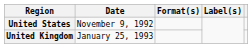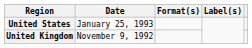 <table class="wikitable plainrowheaders">
 <tr>
 <th scope="col">Region</th>
 <th scope="col">Date</th>
 <th scope="col">Format(s)</th>
 <th scope="col">Label(s)</th>
 <th scope="col"></th>
 </tr>
 <tr>
 <th scope="row">United States</th>
-<td>November 9, 1992</td>
+<td>January 25, 1993</td>
 <td></td>
 <td rowspan="2"></td>
 <td></td>
 </tr>
 <tr>
 <th scope="row">United Kingdom</th>
-<td>January 25, 1993</td>
+<td>November 9, 1992</td>
 <td></td>
 <td></td>
 </tr>
 </table>
